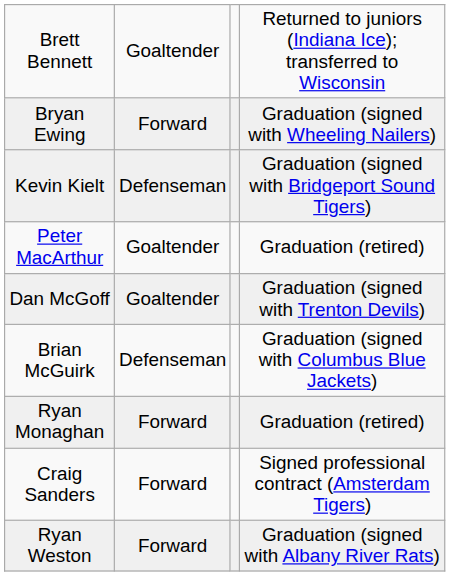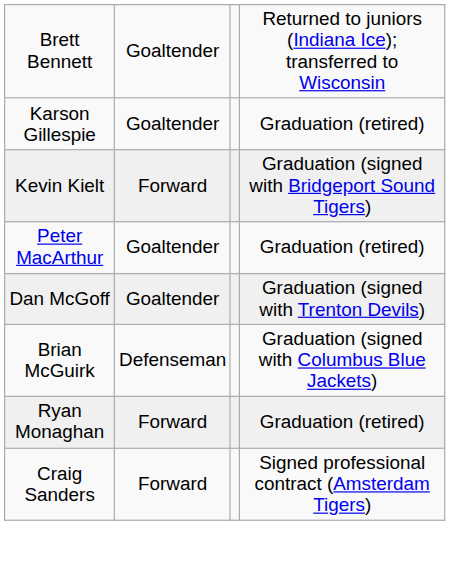 <table class="wikitable" width="60%">
 <tr align="center" bgcolor="">
 <td>Brett Bennett</td>
 <td>Goaltender</td>
 <td></td>
 <td>Returned to juniors (<a href='#'>Indiana Ice</a>); transferred to <a href='#'>Wisconsin</a></td>
 </tr>
-<tr align="center" bgcolor="f0f0f0">
-<td>Bryan Ewing</td>
-<td>Forward</td>
+<tr align="center" bgcolor="">
+<td>Karson Gillespie</td>
+<td>Goaltender</td>
 <td></td>
-<td>Graduation (signed with <a href='#'>Wheeling Nailers</a>)</td>
+<td>Graduation (retired)</td>
 </tr>
 <tr align="center" bgcolor="f0f0f0">
 <td>Kevin Kielt</td>
-<td>Defenseman</td>
+<td>Forward</td>
 <td></td>
 <td>Graduation (signed with <a href='#'>Bridgeport Sound Tigers</a>)</td>
 </tr>
 <tr align="center" bgcolor="">
 <td><a href='#'>Peter MacArthur</a></td>
 <td>Goaltender</td>
 <td></td>
 <td>Graduation (retired)</td>
 </tr>
 <tr align="center" bgcolor="f0f0f0">
 <td>Dan McGoff</td>
 <td>Goaltender</td>
 <td></td>
 <td>Graduation (signed with <a href='#'>Trenton Devils</a>)</td>
 </tr>
 <tr align="center" bgcolor="">
 <td>Brian McGuirk</td>
 <td>Defenseman</td>
 <td></td>
 <td>Graduation (signed with <a href='#'>Columbus Blue Jackets</a>)</td>
 </tr>
 <tr align="center" bgcolor="f0f0f0">
 <td>Ryan Monaghan</td>
 <td>Forward</td>
 <td></td>
 <td>Graduation (retired)</td>
 </tr>
 <tr align="center" bgcolor="">
 <td>Craig Sanders</td>
 <td>Forward</td>
 <td></td>
 <td>Signed professional contract (<a href='#'>Amsterdam Tigers</a>)</td>
 </tr>
-<tr align="center" bgcolor="f0f0f0">
-<td>Ryan Weston</td>
-<td>Forward</td>
-<td></td>
-<td>Graduation (signed with <a href='#'>Albany River Rats</a>)</td>
-</tr>
 </table>
